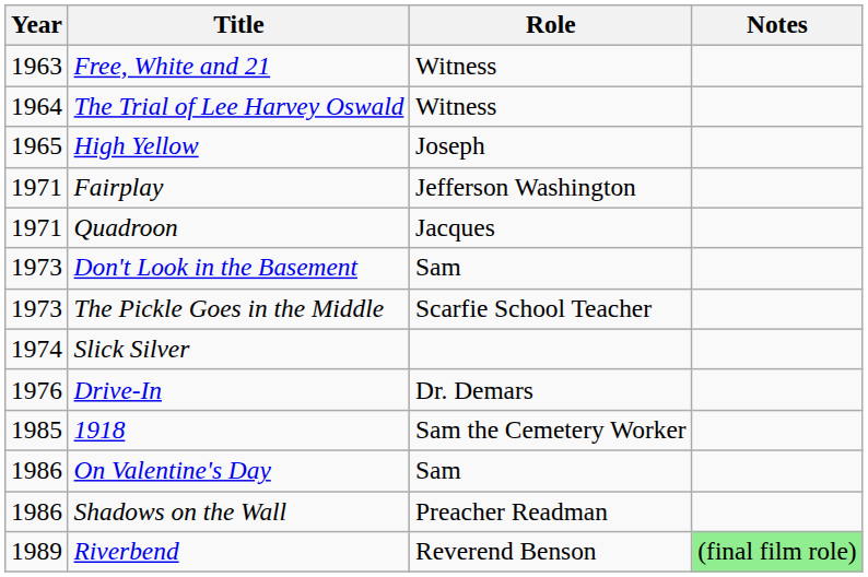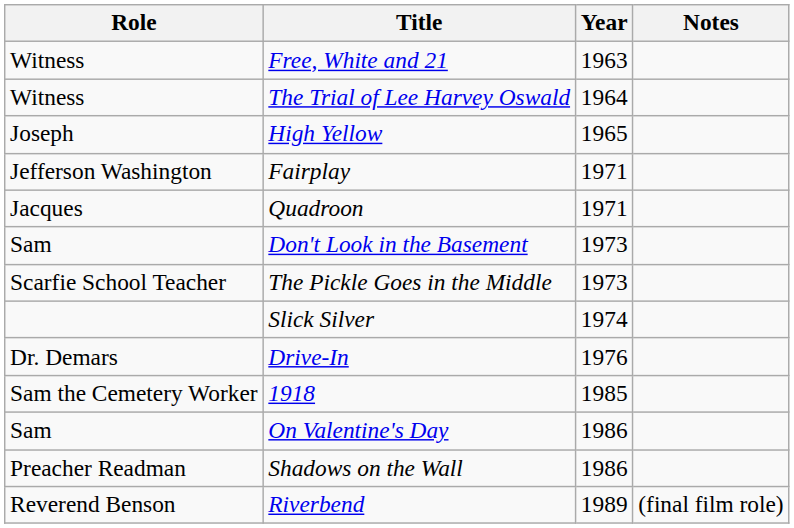 <table class="wikitable">
 <tr>
+<th>Role</th>
+<th>Title</th>
 <th>Year</th>
-<th>Title</th>
-<th>Role</th>
 <th>Notes</th>
 </tr>
 <tr>
+<td>Witness</td>
+<td><em><a href='#'>Free, White and 21</a></em></td>
 <td>1963</td>
-<td><em><a href='#'>Free, White and 21</a></em></td>
-<td>Witness</td>
 <td></td>
 </tr>
 <tr>
+<td>Witness</td>
+<td><em><a href='#'>The Trial of Lee Harvey Oswald</a></em></td>
 <td>1964</td>
-<td><em><a href='#'>The Trial of Lee Harvey Oswald</a></em></td>
-<td>Witness</td>
 <td></td>
 </tr>
 <tr>
+<td>Joseph</td>
+<td><em><a href='#'>High Yellow</a></em></td>
 <td>1965</td>
-<td><em><a href='#'>High Yellow</a></em></td>
-<td>Joseph</td>
 <td></td>
 </tr>
 <tr>
+<td>Jefferson Washington</td>
+<td><em>Fairplay</em></td>
 <td>1971</td>
-<td><em>Fairplay</em></td>
-<td>Jefferson Washington</td>
 <td></td>
 </tr>
 <tr>
+<td>Jacques</td>
+<td><em>Quadroon</em></td>
 <td>1971</td>
-<td><em>Quadroon</em></td>
-<td>Jacques</td>
 <td></td>
 </tr>
 <tr>
+<td>Sam</td>
+<td><em><a href='#'>Don't Look in the Basement</a></em></td>
 <td>1973</td>
-<td><em><a href='#'>Don't Look in the Basement</a></em></td>
-<td>Sam</td>
 <td></td>
 </tr>
 <tr>
+<td>Scarfie School Teacher</td>
+<td><em>The Pickle Goes in the Middle</em></td>
 <td>1973</td>
-<td><em>The Pickle Goes in the Middle</em></td>
-<td>Scarfie School Teacher</td>
 <td></td>
 </tr>
 <tr>
+<td></td>
+<td><em>Slick Silver</em></td>
 <td>1974</td>
-<td><em>Slick Silver</em></td>
-<td></td>
 <td></td>
 </tr>
 <tr>
+<td>Dr. Demars</td>
+<td><em><a href='#'>Drive-In</a></em></td>
 <td>1976</td>
-<td><em><a href='#'>Drive-In</a></em></td>
-<td>Dr. Demars</td>
 <td></td>
 </tr>
 <tr>
+<td>Sam the Cemetery Worker</td>
+<td><em><a href='#'>1918</a></em></td>
 <td>1985</td>
-<td><em><a href='#'>1918</a></em></td>
-<td>Sam the Cemetery Worker</td>
 <td></td>
 </tr>
 <tr>
+<td>Sam</td>
+<td><em><a href='#'>On Valentine's Day</a></em></td>
 <td>1986</td>
-<td><em><a href='#'>On Valentine's Day</a></em></td>
-<td>Sam</td>
 <td></td>
 </tr>
 <tr>
+<td>Preacher Readman</td>
+<td><em>Shadows on the Wall</em></td>
 <td>1986</td>
-<td><em>Shadows on the Wall</em></td>
-<td>Preacher Readman</td>
 <td></td>
 </tr>
 <tr>
+<td>Reverend Benson</td>
+<td><em><a href='#'>Riverbend</a></em></td>
 <td>1989</td>
-<td><em><a href='#'>Riverbend</a></em></td>
-<td>Reverend Benson</td>
-<td style="background: lightgreen;">(final film role)</td>
+<td>(final film role)</td>
 </tr>
 </table>
